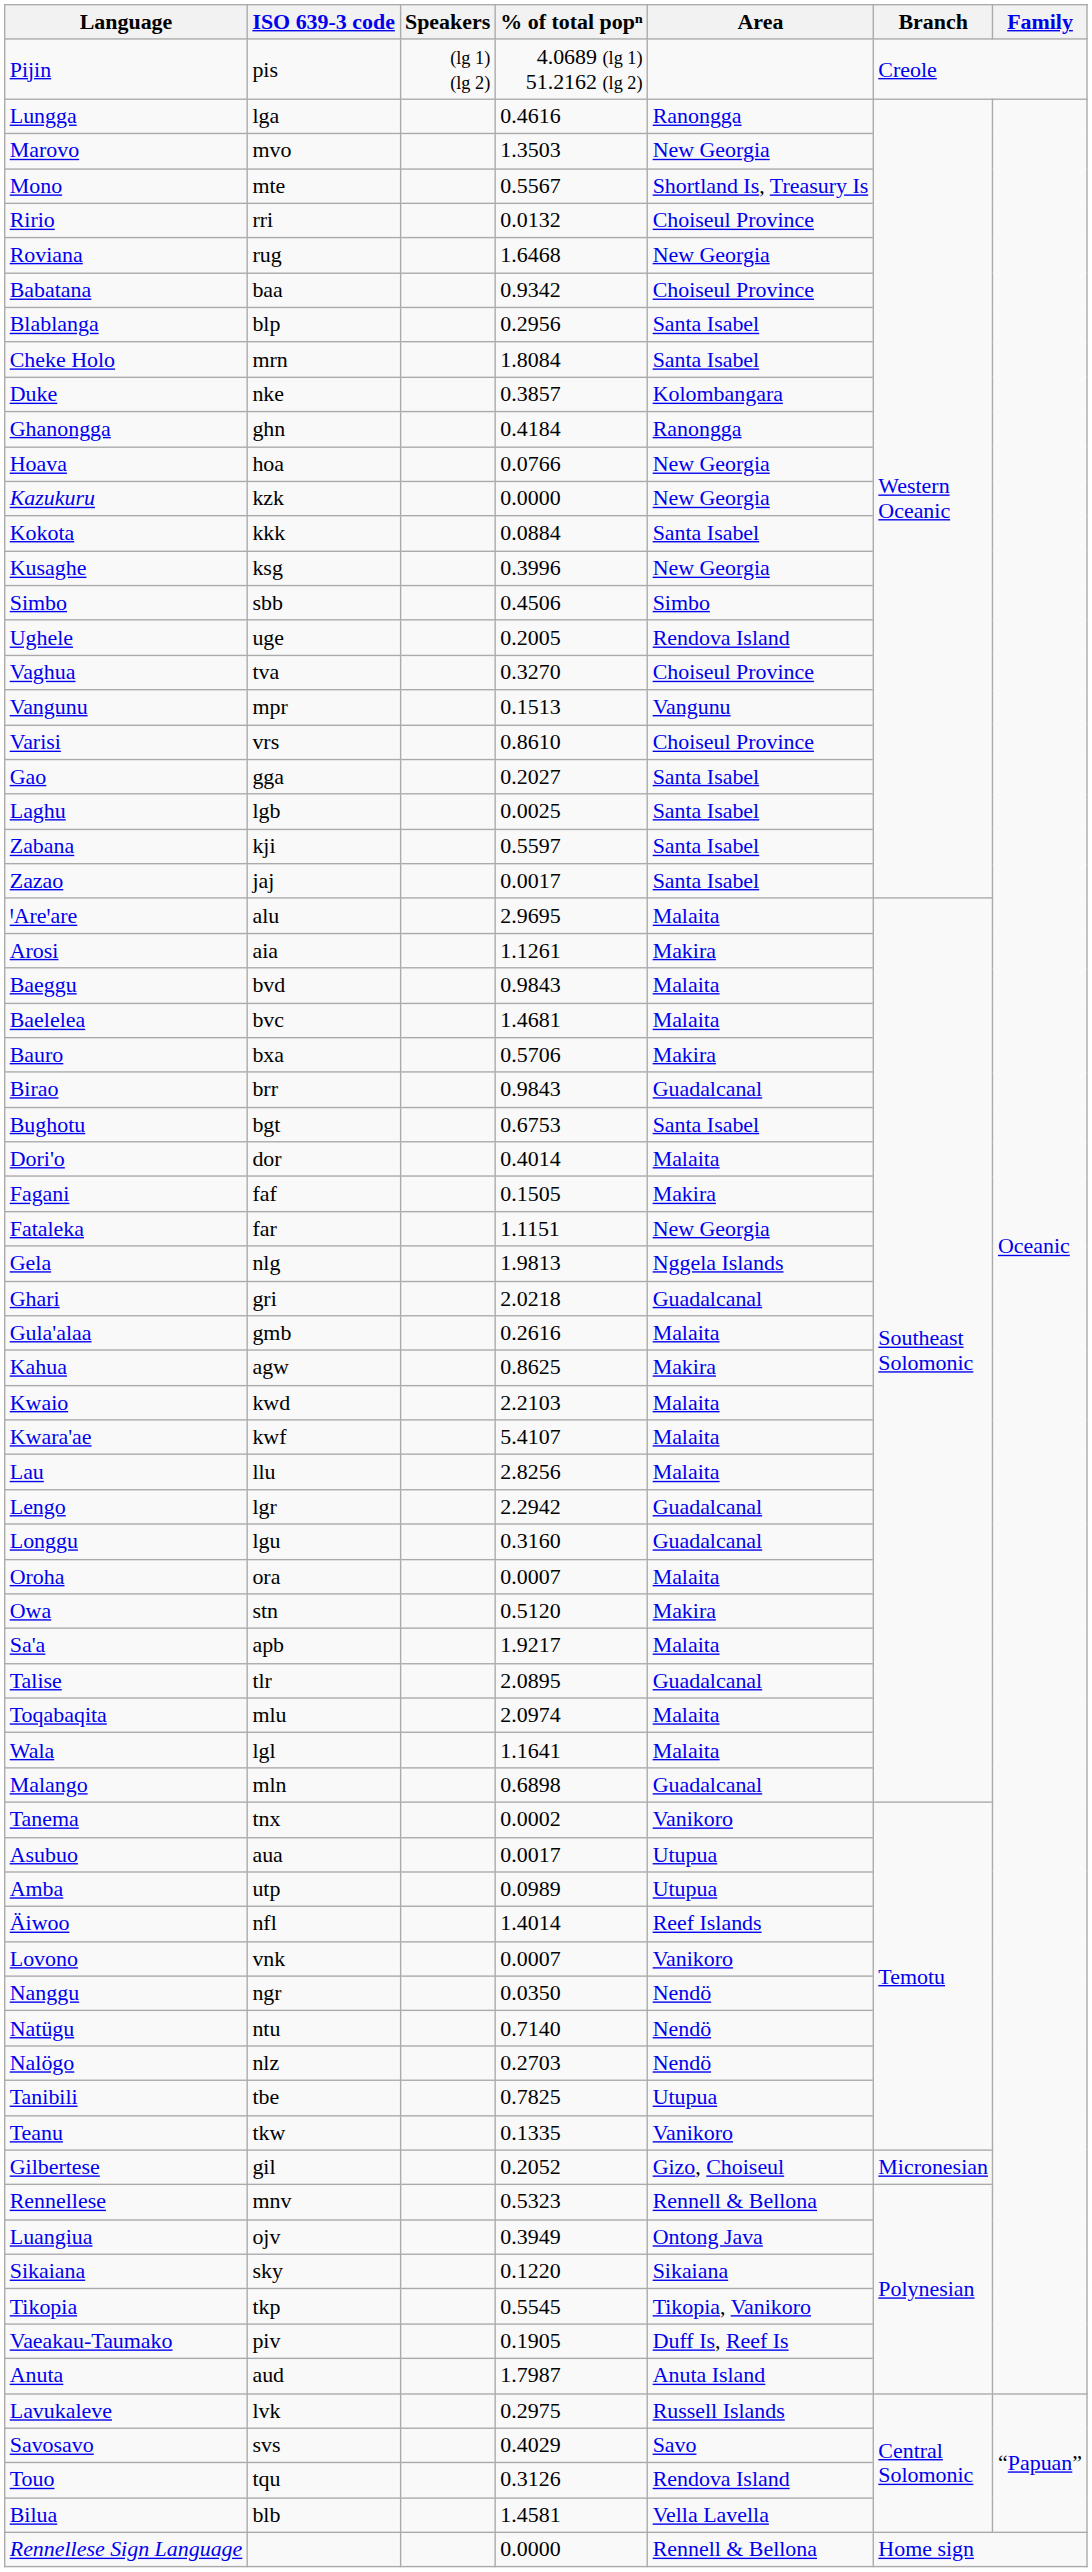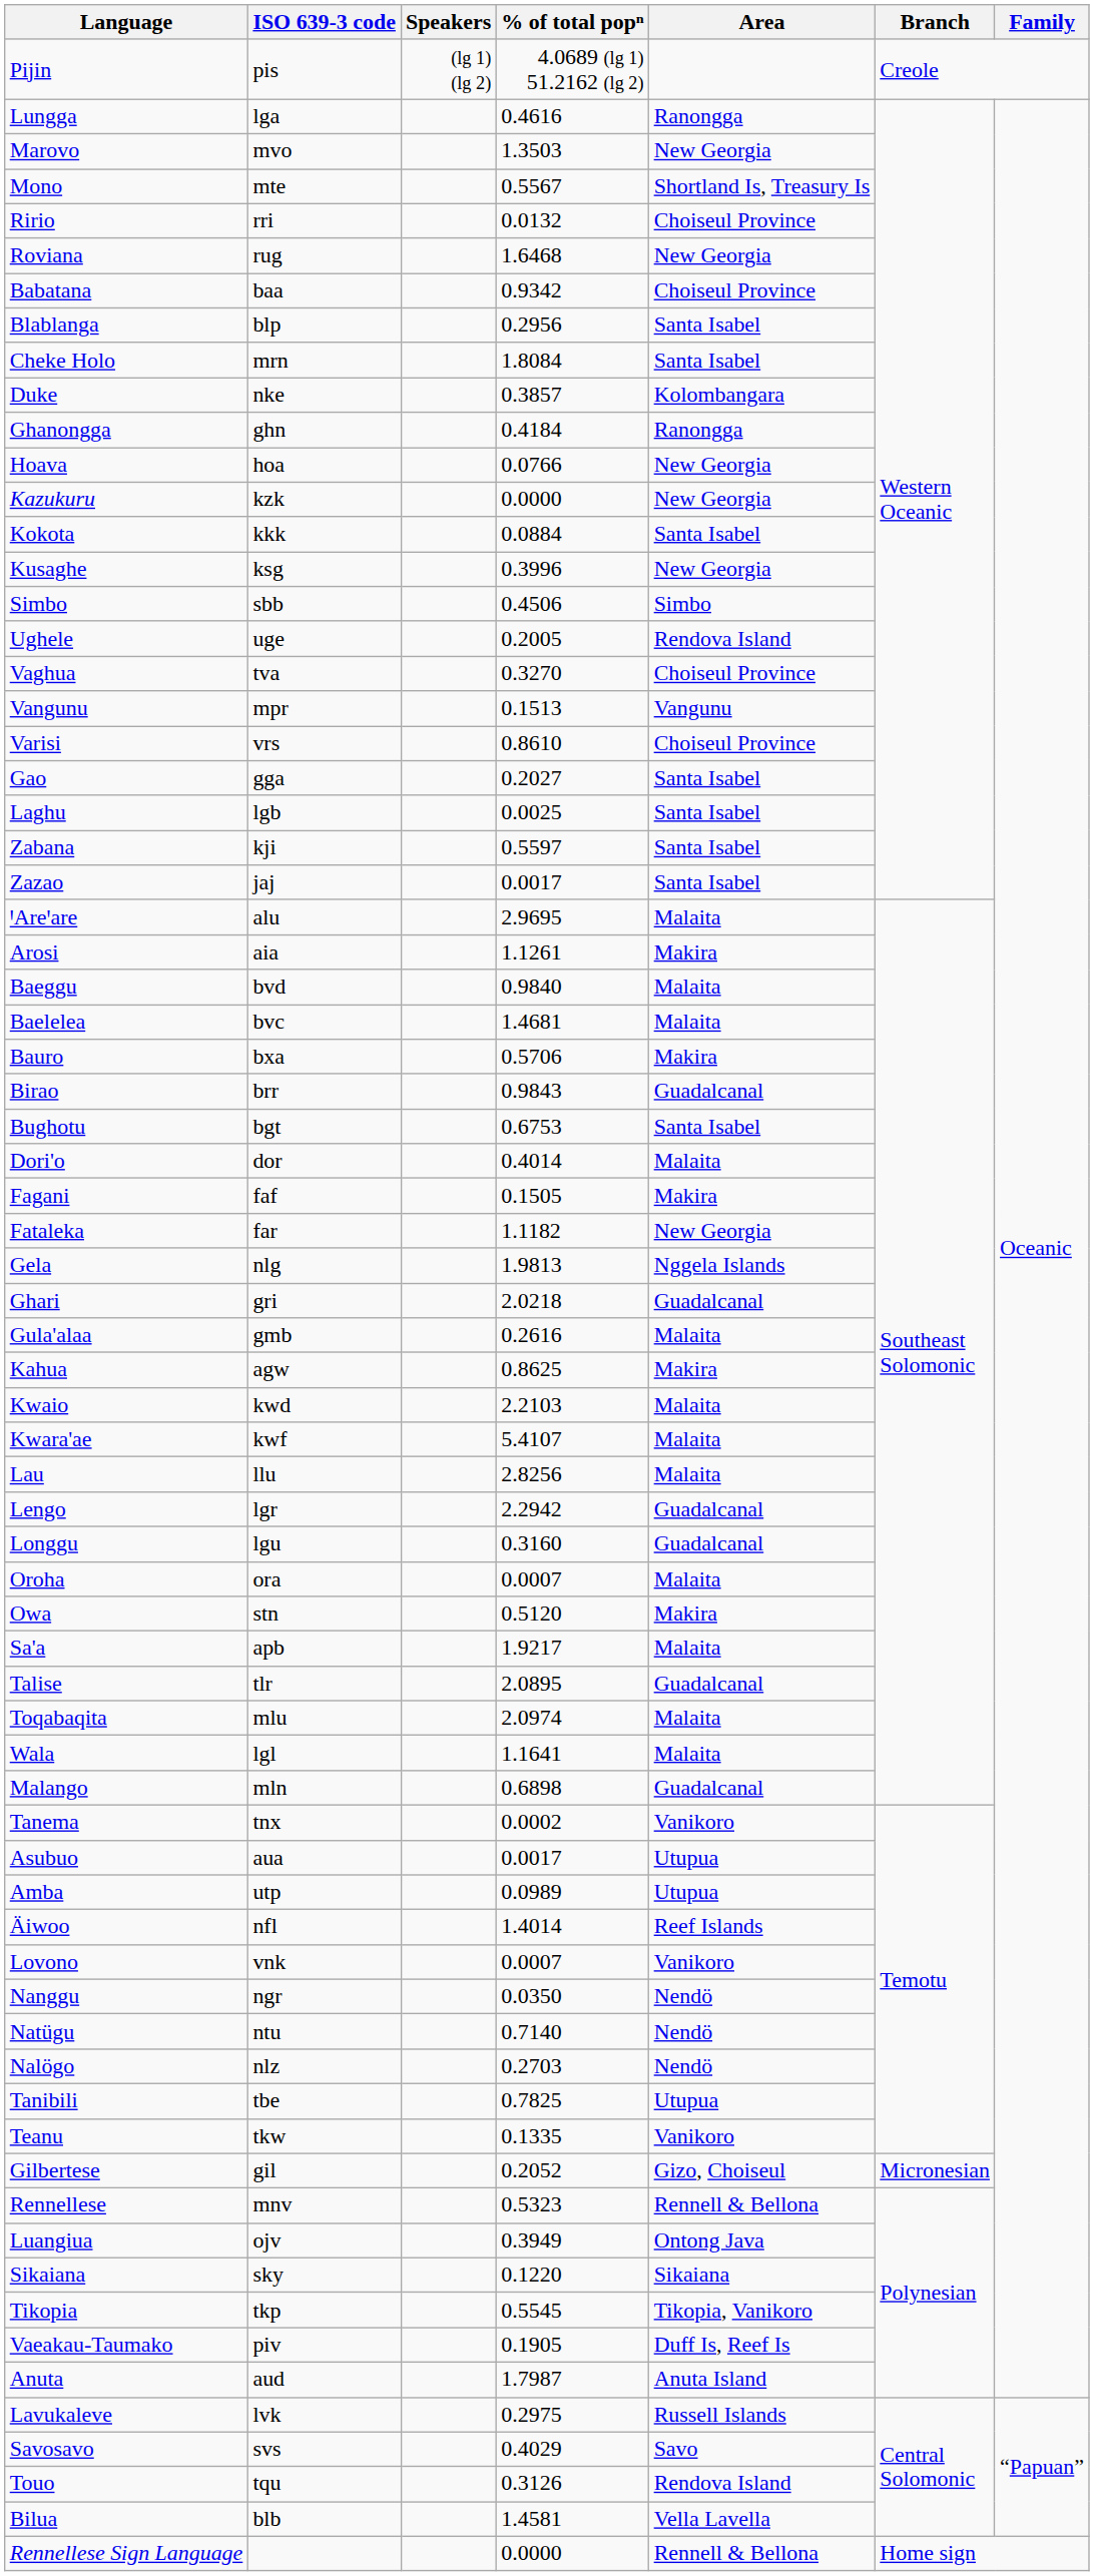 <table class="wikitable sortable">
 <tr>
 <th>Language</th>
 <th><a href='#'>ISO 639-3 code</a></th>
 <th data-sort-type=number>Speakers</th>
 <th data-sort-type=number>% of total popⁿ</th>
 <th>Area</th>
 <th>Branch</th>
 <th><a href='#'>Family</a></th>
 </tr>
 <tr>
 <td><a href='#'>Pijin</a></td>
 <td>pis</td>
 <td style="text-align: right;"> <small>(lg 1)</small><br> <small>(lg 2)</small></td>
 <td style="text-align: right;">4.0689 <small>(lg 1)</small><br>51.2162 <small>(lg 2)</small></td>
 <td></td>
 <td colspan="2"><a href='#'>Creole</a></td>
 </tr>
 <tr>
 <td><a href='#'>Lungga</a></td>
 <td>lga</td>
 <td style="text-align: right;"></td>
 <td>0.4616</td>
 <td><a href='#'>Ranongga</a></td>
 <td rowspan="23"><a href='#'>Western<br>Oceanic</a></td>
 <td rowspan="66"><a href='#'>Oceanic</a></td>
 </tr>
 <tr>
 <td><a href='#'>Marovo</a></td>
 <td>mvo</td>
 <td style="text-align: right;"></td>
 <td>1.3503</td>
 <td><a href='#'>New Georgia</a></td>
 </tr>
 <tr>
 <td><a href='#'>Mono</a></td>
 <td>mte</td>
 <td style="text-align: right;"></td>
 <td>0.5567</td>
 <td><a href='#'>Shortland Is</a>, <a href='#'>Treasury Is</a></td>
 </tr>
 <tr>
 <td><a href='#'>Ririo</a></td>
 <td>rri</td>
 <td style="text-align: right;"></td>
 <td>0.0132</td>
 <td><a href='#'>Choiseul Province</a></td>
 </tr>
 <tr>
 <td><a href='#'>Roviana</a></td>
 <td>rug</td>
 <td style="text-align: right;"></td>
 <td>1.6468</td>
 <td><a href='#'>New Georgia</a></td>
 </tr>
 <tr>
 <td><a href='#'>Babatana</a></td>
 <td>baa</td>
 <td style="text-align: right;"></td>
 <td>0.9342</td>
 <td><a href='#'>Choiseul Province</a></td>
 </tr>
 <tr>
 <td><a href='#'>Blablanga</a></td>
 <td>blp</td>
 <td style="text-align: right;"></td>
 <td>0.2956</td>
 <td><a href='#'>Santa Isabel</a></td>
 </tr>
 <tr>
 <td><a href='#'>Cheke Holo</a></td>
 <td>mrn</td>
 <td style="text-align: right;"></td>
 <td>1.8084</td>
 <td><a href='#'>Santa Isabel</a></td>
 </tr>
 <tr>
 <td><a href='#'>Duke</a></td>
 <td>nke</td>
 <td style="text-align: right;"></td>
 <td>0.3857</td>
 <td><a href='#'>Kolombangara</a></td>
 </tr>
 <tr>
 <td><a href='#'>Ghanongga</a></td>
 <td>ghn</td>
 <td style="text-align: right;"></td>
 <td>0.4184</td>
 <td><a href='#'>Ranongga</a></td>
 </tr>
 <tr>
 <td><a href='#'>Hoava</a></td>
 <td>hoa</td>
 <td style="text-align: right;"></td>
 <td>0.0766</td>
 <td><a href='#'>New Georgia</a></td>
 </tr>
 <tr>
 <td><em><a href='#'>Kazukuru</a></em></td>
 <td>kzk</td>
 <td style="text-align: right;"></td>
 <td>0.0000</td>
 <td><a href='#'>New Georgia</a></td>
 </tr>
 <tr>
 <td><a href='#'>Kokota</a></td>
 <td>kkk</td>
 <td style="text-align: right;"></td>
 <td>0.0884</td>
 <td><a href='#'>Santa Isabel</a></td>
 </tr>
 <tr>
 <td><a href='#'>Kusaghe</a></td>
 <td>ksg</td>
 <td style="text-align: right;"></td>
 <td>0.3996</td>
 <td><a href='#'>New Georgia</a></td>
 </tr>
 <tr>
 <td><a href='#'>Simbo</a></td>
 <td>sbb</td>
 <td style="text-align: right;"></td>
 <td>0.4506</td>
 <td><a href='#'>Simbo</a></td>
 </tr>
 <tr>
 <td><a href='#'>Ughele</a></td>
 <td>uge</td>
 <td style="text-align: right;"></td>
 <td>0.2005</td>
 <td><a href='#'>Rendova Island</a></td>
 </tr>
 <tr>
 <td><a href='#'>Vaghua</a></td>
 <td>tva</td>
 <td style="text-align: right;"></td>
 <td>0.3270</td>
 <td><a href='#'>Choiseul Province</a></td>
 </tr>
 <tr>
 <td><a href='#'>Vangunu</a></td>
 <td>mpr</td>
 <td style="text-align: right;"></td>
 <td>0.1513</td>
 <td><a href='#'>Vangunu</a></td>
 </tr>
 <tr>
 <td><a href='#'>Varisi</a></td>
 <td>vrs</td>
 <td style="text-align: right;"></td>
 <td>0.8610</td>
 <td><a href='#'>Choiseul Province</a></td>
 </tr>
 <tr>
 <td><a href='#'>Gao</a></td>
 <td>gga</td>
 <td style="text-align: right;"></td>
 <td>0.2027</td>
 <td><a href='#'>Santa Isabel</a></td>
 </tr>
 <tr>
 <td><a href='#'>Laghu</a></td>
 <td>lgb</td>
 <td style="text-align: right;"></td>
 <td>0.0025</td>
 <td><a href='#'>Santa Isabel</a></td>
 </tr>
 <tr>
 <td><a href='#'>Zabana</a></td>
 <td>kji</td>
 <td style="text-align: right;"></td>
 <td>0.5597</td>
 <td><a href='#'>Santa Isabel</a></td>
 </tr>
 <tr>
 <td><a href='#'>Zazao</a></td>
 <td>jaj</td>
 <td style="text-align: right;"></td>
 <td>0.0017</td>
 <td><a href='#'>Santa Isabel</a></td>
 </tr>
 <tr>
 <td><a href='#'>ꞋAreꞌare</a></td>
 <td>alu</td>
 <td style="text-align: right;"></td>
 <td>2.9695</td>
 <td><a href='#'>Malaita</a></td>
 <td rowspan="26"><a href='#'>Southeast<br>Solomonic</a></td>
 </tr>
 <tr>
 <td><a href='#'>Arosi</a></td>
 <td>aia</td>
 <td style="text-align: right;"></td>
 <td>1.1261</td>
 <td><a href='#'>Makira</a></td>
 </tr>
 <tr>
 <td><a href='#'>Baeggu</a></td>
 <td>bvd</td>
 <td style="text-align: right;"></td>
-<td>0.9843</td>
+<td>0.9840</td>
 <td><a href='#'>Malaita</a></td>
 </tr>
 <tr>
 <td><a href='#'>Baelelea</a></td>
 <td>bvc</td>
 <td style="text-align: right;"></td>
 <td>1.4681</td>
 <td><a href='#'>Malaita</a></td>
 </tr>
 <tr>
 <td><a href='#'>Bauro</a></td>
 <td>bxa</td>
 <td style="text-align: right;"></td>
 <td>0.5706</td>
 <td><a href='#'>Makira</a></td>
 </tr>
 <tr>
 <td><a href='#'>Birao</a></td>
 <td>brr</td>
 <td style="text-align: right;"></td>
 <td>0.9843</td>
 <td><a href='#'>Guadalcanal</a></td>
 </tr>
 <tr>
 <td><a href='#'>Bughotu</a></td>
 <td>bgt</td>
 <td style="text-align: right;"></td>
 <td>0.6753</td>
 <td><a href='#'>Santa Isabel</a></td>
 </tr>
 <tr>
 <td><a href='#'>Dori'o</a></td>
 <td>dor</td>
 <td style="text-align: right;"></td>
 <td>0.4014</td>
 <td><a href='#'>Malaita</a></td>
 </tr>
 <tr>
 <td><a href='#'>Fagani</a></td>
 <td>faf</td>
 <td style="text-align: right;"></td>
 <td>0.1505</td>
 <td><a href='#'>Makira</a></td>
 </tr>
 <tr>
 <td><a href='#'>Fataleka</a></td>
 <td>far</td>
 <td style="text-align: right;"></td>
-<td>1.1151</td>
+<td>1.1182</td>
 <td><a href='#'>New Georgia</a></td>
 </tr>
 <tr>
 <td><a href='#'>Gela</a></td>
 <td>nlg</td>
 <td style="text-align: right;"></td>
 <td>1.9813</td>
 <td><a href='#'>Nggela Islands</a></td>
 </tr>
 <tr>
 <td><a href='#'>Ghari</a></td>
 <td>gri</td>
 <td style="text-align: right;"></td>
 <td>2.0218</td>
 <td><a href='#'>Guadalcanal</a></td>
 </tr>
 <tr>
 <td><a href='#'>Gula'alaa</a></td>
 <td>gmb</td>
 <td style="text-align: right;"></td>
 <td>0.2616</td>
 <td><a href='#'>Malaita</a></td>
 </tr>
 <tr>
 <td><a href='#'>Kahua</a></td>
 <td>agw</td>
 <td style="text-align: right;"></td>
 <td>0.8625</td>
 <td><a href='#'>Makira</a></td>
 </tr>
 <tr>
 <td><a href='#'>Kwaio</a></td>
 <td>kwd</td>
 <td style="text-align: right;"></td>
 <td>2.2103</td>
 <td><a href='#'>Malaita</a></td>
 </tr>
 <tr>
 <td><a href='#'>Kwara'ae</a></td>
 <td>kwf</td>
 <td style="text-align: right;"></td>
 <td>5.4107</td>
 <td><a href='#'>Malaita</a></td>
 </tr>
 <tr>
 <td><a href='#'>Lau</a></td>
 <td>llu</td>
 <td style="text-align: right;"></td>
 <td>2.8256</td>
 <td><a href='#'>Malaita</a></td>
 </tr>
 <tr>
 <td><a href='#'>Lengo</a></td>
 <td>lgr</td>
 <td style="text-align: right;"></td>
 <td>2.2942</td>
 <td><a href='#'>Guadalcanal</a></td>
 </tr>
 <tr>
 <td><a href='#'>Longgu</a></td>
 <td>lgu</td>
 <td style="text-align: right;"></td>
 <td>0.3160</td>
 <td><a href='#'>Guadalcanal</a></td>
 </tr>
 <tr>
 <td><a href='#'>Oroha</a></td>
 <td>ora</td>
 <td style="text-align: right;"></td>
 <td>0.0007</td>
 <td><a href='#'>Malaita</a></td>
 </tr>
 <tr>
 <td><a href='#'>Owa</a></td>
 <td>stn</td>
 <td style="text-align: right;"></td>
 <td>0.5120</td>
 <td><a href='#'>Makira</a></td>
 </tr>
 <tr>
 <td><a href='#'>Sa'a</a></td>
 <td>apb</td>
 <td style="text-align: right;"></td>
 <td>1.9217</td>
 <td><a href='#'>Malaita</a></td>
 </tr>
 <tr>
 <td><a href='#'>Talise</a></td>
 <td>tlr</td>
 <td style="text-align: right;"></td>
 <td>2.0895</td>
 <td><a href='#'>Guadalcanal</a></td>
 </tr>
 <tr>
 <td><a href='#'>Toqabaqita</a></td>
 <td>mlu</td>
 <td style="text-align: right;"></td>
 <td>2.0974</td>
 <td><a href='#'>Malaita</a></td>
 </tr>
 <tr>
 <td><a href='#'>Wala</a></td>
 <td>lgl</td>
 <td style="text-align: right;"></td>
 <td>1.1641</td>
 <td><a href='#'>Malaita</a></td>
 </tr>
 <tr>
 <td><a href='#'>Malango</a></td>
 <td>mln</td>
 <td style="text-align: right;"></td>
 <td>0.6898</td>
 <td><a href='#'>Guadalcanal</a></td>
 </tr>
 <tr>
 <td><a href='#'>Tanema</a></td>
 <td>tnx</td>
 <td style="text-align: right;"></td>
 <td>0.0002</td>
 <td><a href='#'>Vanikoro</a></td>
 <td rowspan="10"><a href='#'>Temotu</a></td>
 </tr>
 <tr>
 <td><a href='#'>Asubuo</a></td>
 <td>aua</td>
 <td style="text-align: right;"></td>
 <td>0.0017</td>
 <td><a href='#'>Utupua</a></td>
 </tr>
 <tr>
 <td><a href='#'>Amba</a></td>
 <td>utp</td>
 <td style="text-align: right;"></td>
 <td>0.0989</td>
 <td><a href='#'>Utupua</a></td>
 </tr>
 <tr>
 <td><a href='#'>Äiwoo</a></td>
 <td>nfl</td>
 <td style="text-align: right;"></td>
 <td>1.4014</td>
 <td><a href='#'>Reef Islands</a></td>
 </tr>
 <tr>
 <td><a href='#'>Lovono</a></td>
 <td>vnk</td>
 <td style="text-align: right;"></td>
 <td>0.0007</td>
 <td><a href='#'>Vanikoro</a></td>
 </tr>
 <tr>
 <td><a href='#'>Nanggu</a></td>
 <td>ngr</td>
 <td style="text-align: right;"></td>
 <td>0.0350</td>
 <td><a href='#'>Nendö</a></td>
 </tr>
 <tr>
 <td><a href='#'>Natügu</a></td>
 <td>ntu</td>
 <td style="text-align: right;"></td>
 <td>0.7140</td>
 <td><a href='#'>Nendö</a></td>
 </tr>
 <tr>
 <td><a href='#'>Nalögo</a></td>
 <td>nlz</td>
 <td style="text-align: right;"></td>
 <td>0.2703</td>
 <td><a href='#'>Nendö</a></td>
 </tr>
 <tr>
 <td><a href='#'>Tanibili</a></td>
 <td>tbe</td>
 <td style="text-align: right;"></td>
 <td>0.7825</td>
 <td><a href='#'>Utupua</a></td>
 </tr>
 <tr>
 <td><a href='#'>Teanu</a></td>
 <td>tkw</td>
 <td style="text-align: right;"></td>
 <td>0.1335</td>
 <td><a href='#'>Vanikoro</a></td>
 </tr>
 <tr>
 <td><a href='#'>Gilbertese</a></td>
 <td>gil</td>
 <td style="text-align: right;"></td>
 <td>0.2052</td>
 <td><a href='#'>Gizo</a>, <a href='#'>Choiseul</a></td>
 <td><a href='#'>Micronesian</a></td>
 </tr>
 <tr>
 <td><a href='#'>Rennellese</a></td>
 <td>mnv</td>
 <td style="text-align: right;"></td>
 <td>0.5323</td>
 <td><a href='#'>Rennell & Bellona</a></td>
 <td rowspan="6"><a href='#'>Polynesian</a></td>
 </tr>
 <tr>
 <td><a href='#'>Luangiua</a></td>
 <td>ojv</td>
 <td style="text-align: right;"></td>
 <td>0.3949</td>
 <td><a href='#'>Ontong Java</a></td>
 </tr>
 <tr>
 <td><a href='#'>Sikaiana</a></td>
 <td>sky</td>
 <td style="text-align: right;"></td>
 <td>0.1220</td>
 <td><a href='#'>Sikaiana</a></td>
 </tr>
 <tr>
 <td><a href='#'>Tikopia</a></td>
 <td>tkp</td>
 <td style="text-align: right;"></td>
 <td>0.5545</td>
 <td><a href='#'>Tikopia</a>, <a href='#'>Vanikoro</a></td>
 </tr>
 <tr>
 <td><a href='#'>Vaeakau-Taumako</a></td>
 <td>piv</td>
 <td style="text-align: right;"></td>
 <td>0.1905</td>
 <td><a href='#'>Duff Is</a>, <a href='#'>Reef Is</a></td>
 </tr>
 <tr>
 <td><a href='#'>Anuta</a></td>
 <td>aud</td>
 <td style="text-align: right;"></td>
 <td>1.7987</td>
 <td><a href='#'>Anuta Island</a></td>
 </tr>
 <tr>
 <td><a href='#'>Lavukaleve</a></td>
 <td>lvk</td>
 <td style="text-align: right;"></td>
 <td>0.2975</td>
 <td><a href='#'>Russell Islands</a></td>
 <td rowspan="4"><a href='#'>Central<br>Solomonic</a></td>
 <td rowspan="4">“<a href='#'>Papuan</a>”</td>
 </tr>
 <tr>
 <td><a href='#'>Savosavo</a></td>
 <td>svs</td>
 <td style="text-align: right;"></td>
 <td>0.4029</td>
 <td><a href='#'>Savo</a></td>
 </tr>
 <tr>
 <td><a href='#'>Touo</a></td>
 <td>tqu</td>
 <td style="text-align: right;"></td>
 <td>0.3126</td>
 <td><a href='#'>Rendova Island</a></td>
 </tr>
 <tr>
 <td><a href='#'>Bilua</a></td>
 <td>blb</td>
 <td style="text-align: right;"></td>
 <td>1.4581</td>
 <td><a href='#'>Vella Lavella</a></td>
 </tr>
 <tr>
 <td><em><a href='#'>Rennellese Sign Language</a></em></td>
 <td></td>
 <td style="text-align: right;"></td>
 <td>0.0000</td>
 <td><a href='#'>Rennell & Bellona</a></td>
 <td colspan="2"><a href='#'>Home sign</a></td>
 </tr>
 </table>
